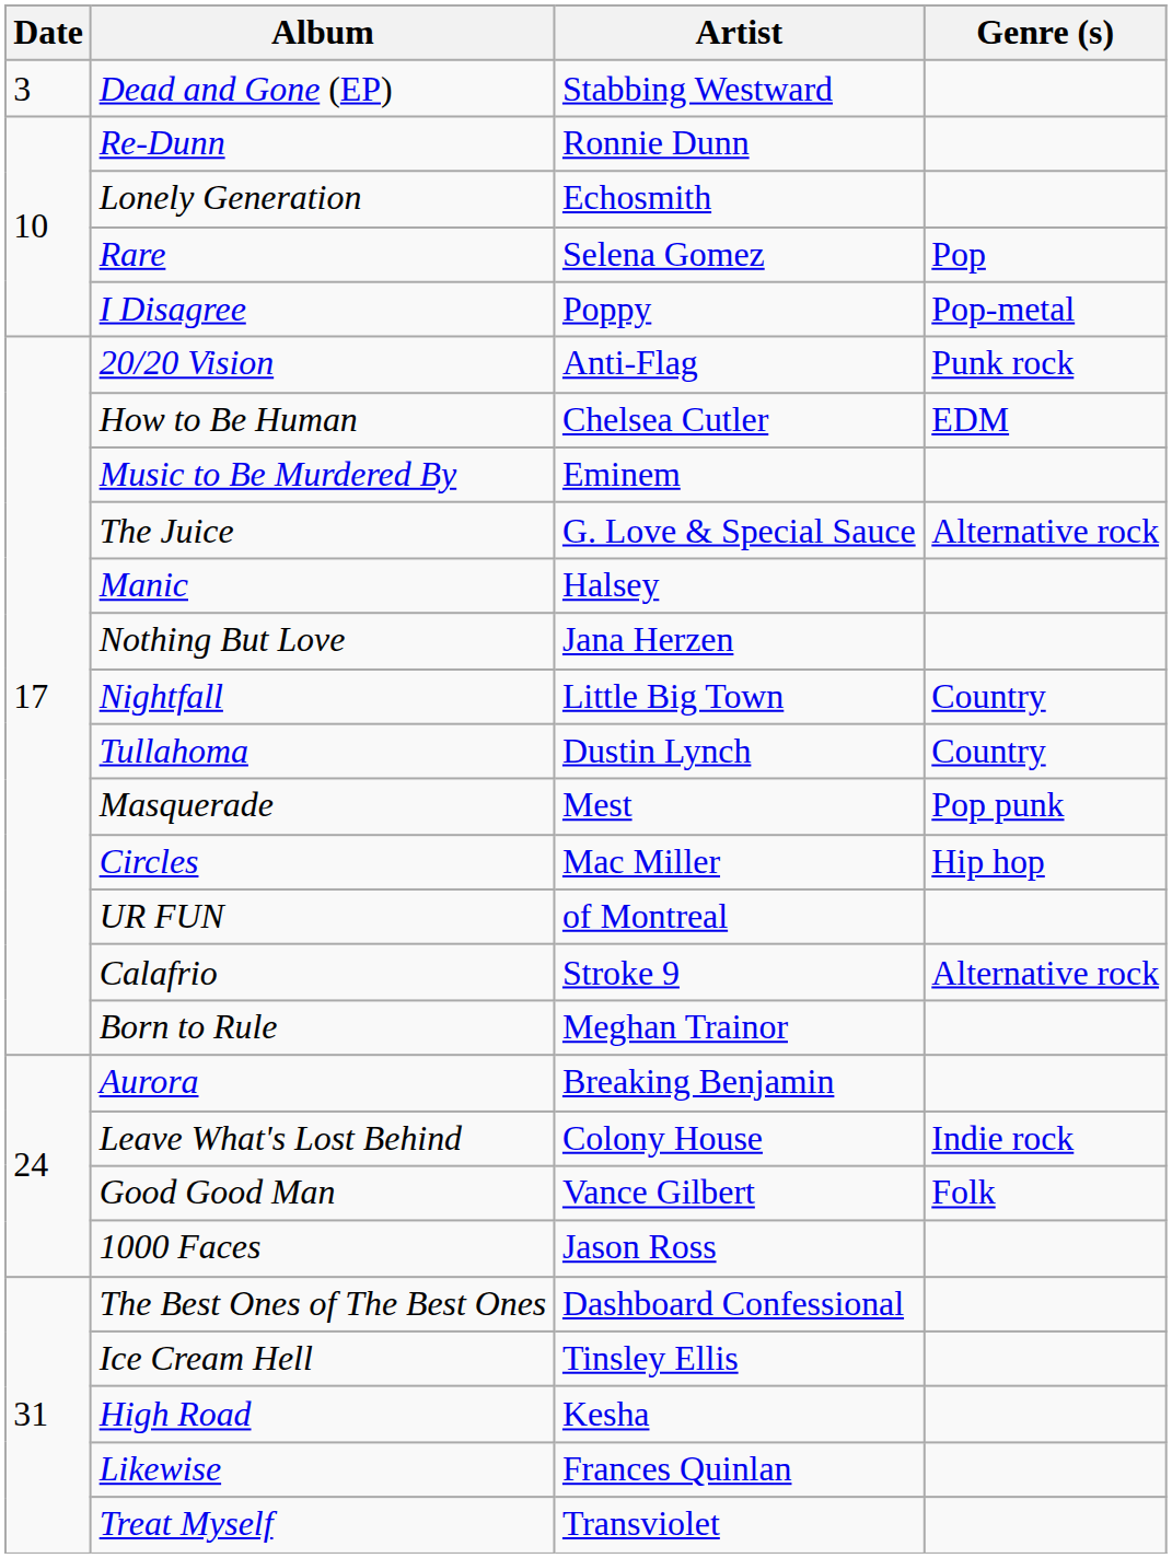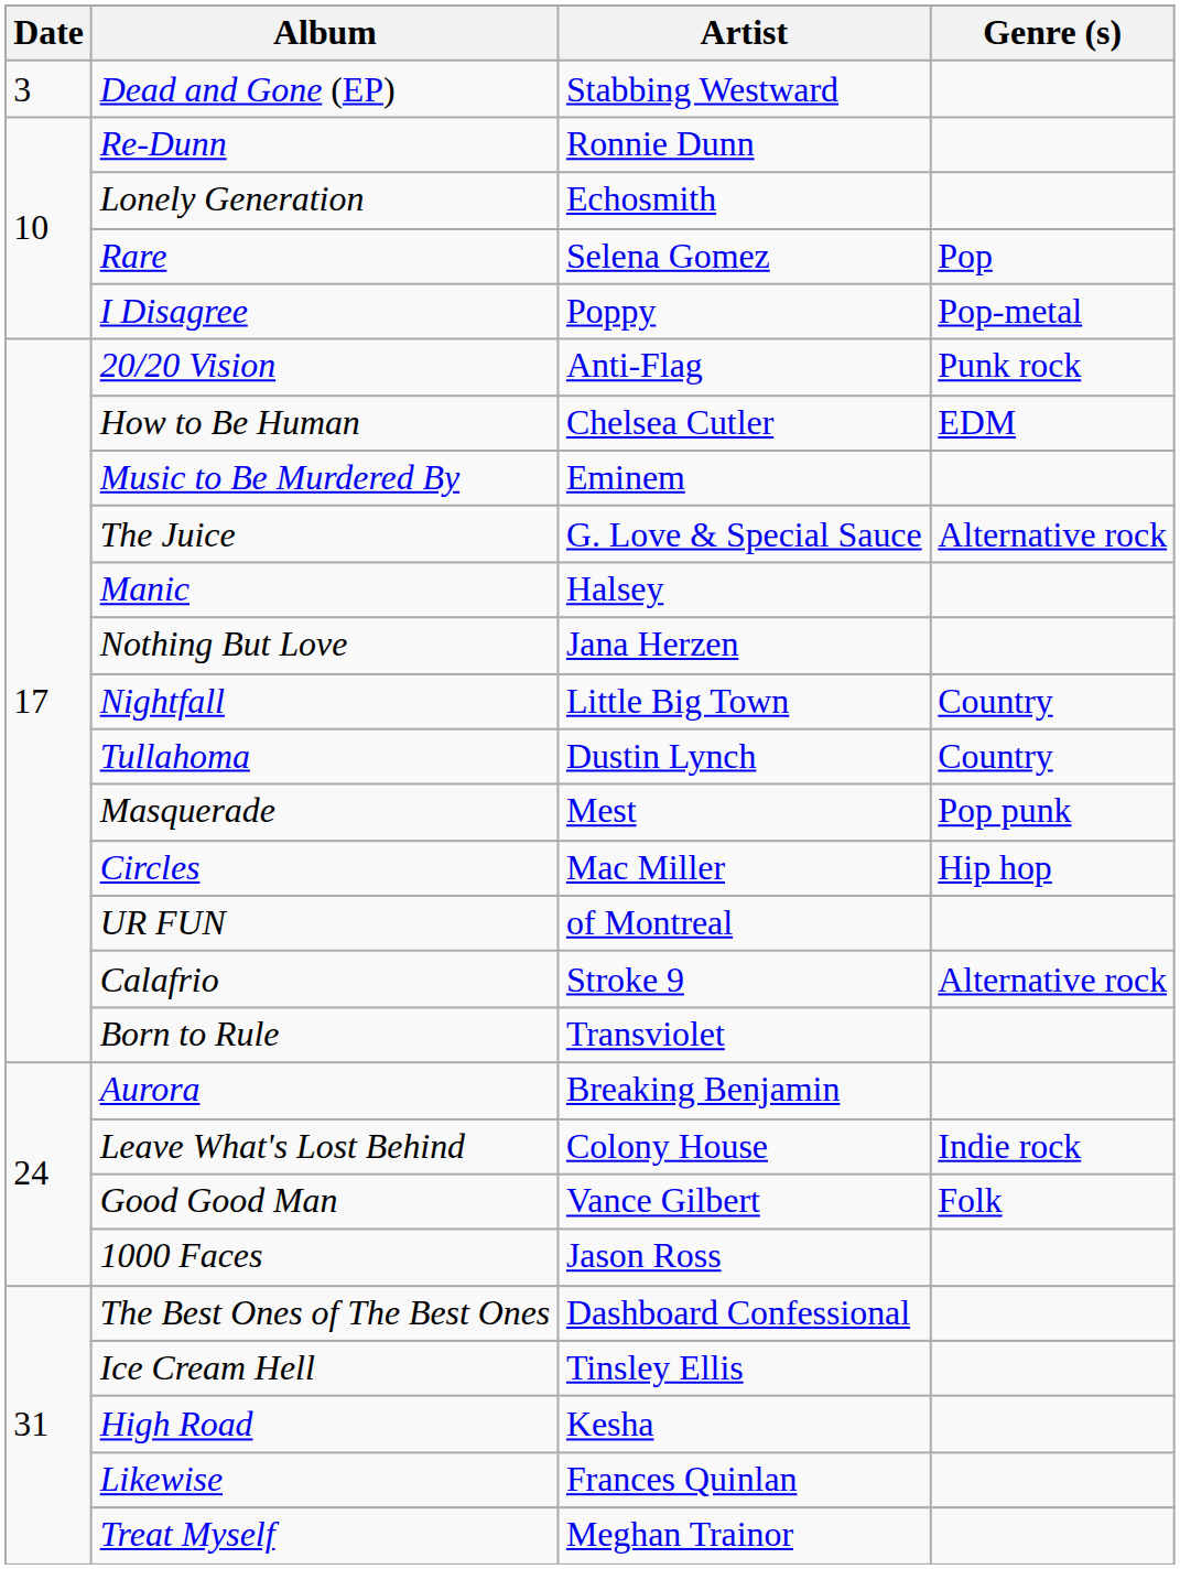 <table class="wikitable">
 <tr>
 <th>Date</th>
 <th>Album</th>
 <th>Artist</th>
 <th>Genre (s)</th>
 </tr>
 <tr>
 <td>3</td>
 <td><em><a href='#'>Dead and Gone</a></em> (<a href='#'>EP</a>)</td>
 <td><a href='#'>Stabbing Westward</a></td>
 <td></td>
 </tr>
 <tr>
 <td rowspan="4">10</td>
 <td><em><a href='#'>Re-Dunn</a></em></td>
 <td><a href='#'>Ronnie Dunn</a></td>
 <td></td>
 </tr>
 <tr>
 <td><em>Lonely Generation</em></td>
 <td><a href='#'>Echosmith</a></td>
 <td></td>
 </tr>
 <tr>
 <td><em><a href='#'>Rare</a></em></td>
 <td><a href='#'>Selena Gomez</a></td>
 <td><a href='#'>Pop</a></td>
 </tr>
 <tr>
 <td><em><a href='#'>I Disagree</a></em></td>
 <td><a href='#'>Poppy</a></td>
 <td><a href='#'>Pop-metal</a></td>
 </tr>
 <tr>
 <td rowspan="13">17</td>
 <td><em><a href='#'>20/20 Vision</a></em></td>
 <td><a href='#'>Anti-Flag</a></td>
 <td><a href='#'>Punk rock</a></td>
 </tr>
 <tr>
 <td><em>How to Be Human</em></td>
 <td><a href='#'>Chelsea Cutler</a></td>
 <td><a href='#'>EDM</a></td>
 </tr>
 <tr>
 <td><em><a href='#'>Music to Be Murdered By</a></em></td>
 <td><a href='#'>Eminem</a></td>
 <td></td>
 </tr>
 <tr>
 <td><em>The Juice</em></td>
 <td><a href='#'>G. Love & Special Sauce</a></td>
 <td><a href='#'>Alternative rock</a></td>
 </tr>
 <tr>
 <td><em><a href='#'>Manic</a></em></td>
 <td><a href='#'>Halsey</a></td>
 <td></td>
 </tr>
 <tr>
 <td><em>Nothing But Love</em></td>
 <td><a href='#'>Jana Herzen</a></td>
 <td></td>
 </tr>
 <tr>
 <td><em><a href='#'>Nightfall</a></em></td>
 <td><a href='#'>Little Big Town</a></td>
 <td><a href='#'>Country</a></td>
 </tr>
 <tr>
 <td><em><a href='#'>Tullahoma</a></em></td>
 <td><a href='#'>Dustin Lynch</a></td>
 <td><a href='#'>Country</a></td>
 </tr>
 <tr>
 <td><em>Masquerade</em></td>
 <td><a href='#'>Mest</a></td>
 <td><a href='#'>Pop punk</a></td>
 </tr>
 <tr>
 <td><em><a href='#'>Circles</a></em></td>
 <td><a href='#'>Mac Miller</a></td>
 <td><a href='#'>Hip hop</a></td>
 </tr>
 <tr>
 <td><em>UR FUN</em></td>
 <td><a href='#'>of Montreal</a></td>
 <td></td>
 </tr>
 <tr>
 <td><em>Calafrio</em></td>
 <td><a href='#'>Stroke 9</a></td>
 <td><a href='#'>Alternative rock</a></td>
 </tr>
 <tr>
 <td><em>Born to Rule</em></td>
-<td><a href='#'>Meghan Trainor</a></td>
+<td><a href='#'>Transviolet</a></td>
 <td></td>
 </tr>
 <tr>
 <td rowspan="4">24</td>
 <td><em><a href='#'>Aurora</a></em></td>
 <td><a href='#'>Breaking Benjamin</a></td>
 <td></td>
 </tr>
 <tr>
 <td><em>Leave What's Lost Behind</em></td>
 <td><a href='#'>Colony House</a></td>
 <td><a href='#'>Indie rock</a></td>
 </tr>
 <tr>
 <td><em>Good Good Man</em></td>
 <td><a href='#'>Vance Gilbert</a></td>
 <td><a href='#'>Folk</a></td>
 </tr>
 <tr>
 <td><em>1000 Faces</em></td>
 <td><a href='#'>Jason Ross</a></td>
 <td></td>
 </tr>
 <tr>
 <td rowspan="5">31</td>
 <td><em>The Best Ones of The Best Ones</em></td>
 <td><a href='#'>Dashboard Confessional</a></td>
 <td></td>
 </tr>
 <tr>
 <td><em>Ice Cream Hell</em></td>
 <td><a href='#'>Tinsley Ellis</a></td>
 <td></td>
 </tr>
 <tr>
 <td><em><a href='#'>High Road</a></em></td>
 <td><a href='#'>Kesha</a></td>
 <td></td>
 </tr>
 <tr>
 <td><em><a href='#'>Likewise</a></em></td>
 <td><a href='#'>Frances Quinlan</a></td>
 <td></td>
 </tr>
 <tr>
 <td><em><a href='#'>Treat Myself</a></em></td>
-<td><a href='#'>Transviolet</a></td>
+<td><a href='#'>Meghan Trainor</a></td>
 <td></td>
 </tr>
 </table>
